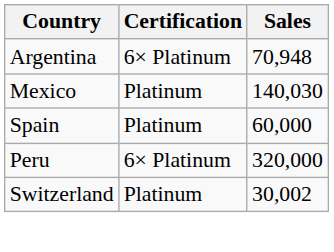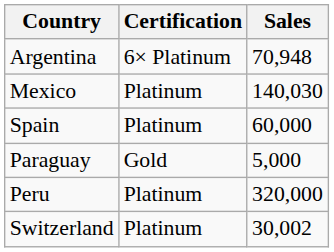 <table class="wikitable">
 <tr>
 <th>Country</th>
 <th>Certification</th>
 <th>Sales</th>
 </tr>
 <tr>
 <td>Argentina</td>
 <td>6× Platinum</td>
 <td>70,948</td>
 </tr>
 <tr>
 <td>Mexico</td>
 <td>Platinum</td>
 <td>140,030</td>
 </tr>
 <tr>
 <td>Spain</td>
 <td>Platinum</td>
 <td>60,000</td>
 </tr>
 <tr>
+<td>Paraguay</td>
+<td>Gold</td>
+<td>5,000</td>
+</tr>
+<tr>
 <td>Peru</td>
-<td>6× Platinum</td>
+<td>Platinum</td>
 <td>320,000</td>
 </tr>
 <tr>
 <td>Switzerland</td>
 <td>Platinum</td>
 <td>30,002</td>
 </tr>
 </table>
